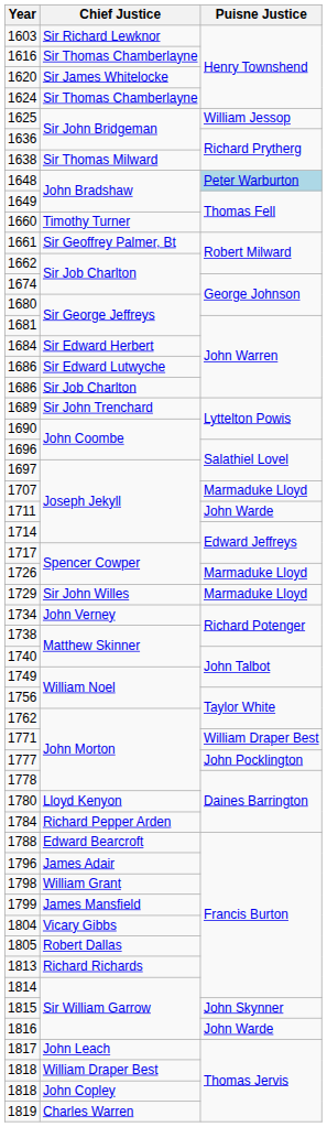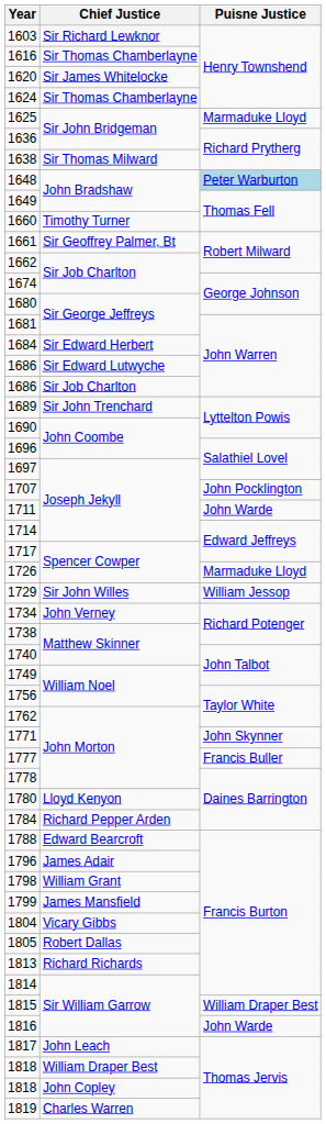 <table class="wikitable">
 <tr>
 <th>Year</th>
 <th>Chief Justice</th>
 <th>Puisne Justice</th>
 </tr>
 <tr>
 <td>1603</td>
 <td><a href='#'>Sir Richard Lewknor</a></td>
 <td rowspan=4><a href='#'>Henry Townshend</a></td>
 </tr>
 <tr>
 <td>1616</td>
 <td><a href='#'>Sir Thomas Chamberlayne</a></td>
 </tr>
 <tr>
 <td>1620</td>
 <td><a href='#'>Sir James Whitelocke</a></td>
 </tr>
 <tr>
 <td>1624</td>
 <td><a href='#'>Sir Thomas Chamberlayne</a></td>
 </tr>
 <tr>
 <td>1625</td>
 <td rowspan=2><a href='#'>Sir John Bridgeman</a></td>
-<td><a href='#'>William Jessop</a></td>
+<td><a href='#'>Marmaduke Lloyd</a></td>
 </tr>
 <tr>
 <td>1636</td>
 <td rowspan=2><a href='#'>Richard Prytherg</a></td>
 </tr>
 <tr>
 <td>1638</td>
 <td><a href='#'>Sir Thomas Milward</a></td>
 </tr>
 <tr>
 <td>1648</td>
 <td rowspan=2><a href='#'>John Bradshaw</a></td>
 <td style="background: lightblue;"><a href='#'>Peter Warburton</a></td>
 </tr>
 <tr>
 <td>1649</td>
 <td rowspan=2><a href='#'>Thomas Fell</a></td>
 </tr>
 <tr>
 <td>1660</td>
 <td><a href='#'>Timothy Turner</a></td>
 </tr>
 <tr>
 <td>1661</td>
 <td><a href='#'>Sir Geoffrey Palmer, Bt</a></td>
 <td rowspan=2><a href='#'>Robert Milward</a></td>
 </tr>
 <tr>
 <td>1662</td>
 <td rowspan=2><a href='#'>Sir Job Charlton</a></td>
 </tr>
 <tr>
 <td>1674</td>
 <td rowspan=2><a href='#'>George Johnson</a></td>
 </tr>
 <tr>
 <td>1680</td>
 <td rowspan=2><a href='#'>Sir George Jeffreys</a></td>
 </tr>
 <tr>
 <td>1681</td>
 <td rowspan=4><a href='#'>John Warren</a></td>
 </tr>
 <tr>
 <td>1684</td>
 <td><a href='#'>Sir Edward Herbert</a></td>
 </tr>
 <tr>
 <td>1686</td>
 <td><a href='#'>Sir Edward Lutwyche</a></td>
 </tr>
 <tr>
 <td>1686</td>
 <td><a href='#'>Sir Job Charlton</a></td>
 </tr>
 <tr>
 <td>1689</td>
 <td><a href='#'>Sir John Trenchard</a></td>
 <td rowspan=2><a href='#'>Lyttelton Powis</a></td>
 </tr>
 <tr>
 <td>1690</td>
 <td rowspan=2><a href='#'>John Coombe</a></td>
 </tr>
 <tr>
 <td>1696</td>
 <td rowspan=2><a href='#'>Salathiel Lovel</a></td>
 </tr>
 <tr>
 <td>1697</td>
 <td rowspan=4><a href='#'>Joseph Jekyll</a></td>
 </tr>
 <tr>
 <td>1707</td>
-<td><a href='#'>Marmaduke Lloyd</a></td>
+<td><a href='#'>John Pocklington</a></td>
 </tr>
 <tr>
 <td>1711</td>
 <td><a href='#'>John Warde</a></td>
 </tr>
 <tr>
 <td>1714</td>
 <td rowspan=2><a href='#'>Edward Jeffreys</a></td>
 </tr>
 <tr>
 <td>1717</td>
 <td rowspan=2><a href='#'>Spencer Cowper</a></td>
 </tr>
 <tr>
 <td>1726</td>
 <td><a href='#'>Marmaduke Lloyd</a></td>
 </tr>
 <tr>
 <td>1729</td>
 <td><a href='#'>Sir John Willes</a></td>
-<td><a href='#'>Marmaduke Lloyd</a></td>
+<td><a href='#'>William Jessop</a></td>
 </tr>
 <tr>
 <td>1734</td>
 <td><a href='#'>John Verney</a></td>
 <td rowspan=2><a href='#'>Richard Potenger</a></td>
 </tr>
 <tr>
 <td>1738</td>
 <td rowspan=2><a href='#'>Matthew Skinner</a></td>
 </tr>
 <tr>
 <td>1740</td>
 <td rowspan=2><a href='#'>John Talbot</a></td>
 </tr>
 <tr>
 <td>1749</td>
 <td rowspan=2><a href='#'>William Noel</a></td>
 </tr>
 <tr>
 <td>1756</td>
 <td rowspan=2><a href='#'>Taylor White</a></td>
 </tr>
 <tr>
 <td>1762</td>
 <td rowspan=4><a href='#'>John Morton</a></td>
 </tr>
 <tr>
 <td>1771</td>
-<td><a href='#'>William Draper Best</a></td>
+<td><a href='#'>John Skynner</a></td>
 </tr>
 <tr>
 <td>1777</td>
-<td><a href='#'>John Pocklington</a></td>
+<td><a href='#'>Francis Buller</a></td>
 </tr>
 <tr>
 <td>1778</td>
 <td rowspan=3><a href='#'>Daines Barrington</a></td>
 </tr>
 <tr>
 <td>1780</td>
 <td><a href='#'>Lloyd Kenyon</a></td>
 </tr>
 <tr>
 <td>1784</td>
 <td><a href='#'>Richard Pepper Arden</a></td>
 </tr>
 <tr>
 <td>1788</td>
 <td><a href='#'>Edward Bearcroft</a></td>
 <td rowspan=8><a href='#'>Francis Burton</a></td>
 </tr>
 <tr>
 <td>1796</td>
 <td><a href='#'>James Adair</a></td>
 </tr>
 <tr>
 <td>1798</td>
 <td><a href='#'>William Grant</a></td>
 </tr>
 <tr>
 <td>1799</td>
 <td><a href='#'>James Mansfield</a></td>
 </tr>
 <tr>
 <td>1804</td>
 <td><a href='#'>Vicary Gibbs</a></td>
 </tr>
 <tr>
 <td>1805</td>
 <td><a href='#'>Robert Dallas</a></td>
 </tr>
 <tr>
 <td>1813</td>
 <td><a href='#'>Richard Richards</a></td>
 </tr>
 <tr>
 <td>1814</td>
 <td rowspan=3><a href='#'>Sir William Garrow</a></td>
 </tr>
 <tr>
 <td>1815</td>
-<td><a href='#'>John Skynner</a></td>
+<td><a href='#'>William Draper Best</a></td>
 </tr>
 <tr>
 <td>1816</td>
 <td><a href='#'>John Warde</a></td>
 </tr>
 <tr>
 <td>1817</td>
 <td><a href='#'>John Leach</a></td>
 <td rowspan=4><a href='#'>Thomas Jervis</a></td>
 </tr>
 <tr>
 <td>1818</td>
 <td><a href='#'>William Draper Best</a></td>
 </tr>
 <tr>
 <td>1818</td>
 <td><a href='#'>John Copley</a></td>
 </tr>
 <tr>
 <td>1819</td>
 <td><a href='#'>Charles Warren</a></td>
 </tr>
 </table>
